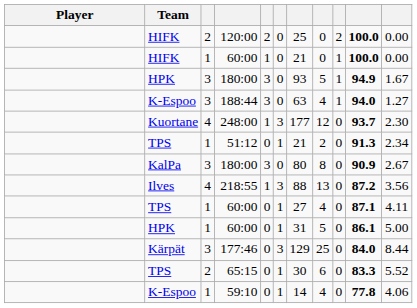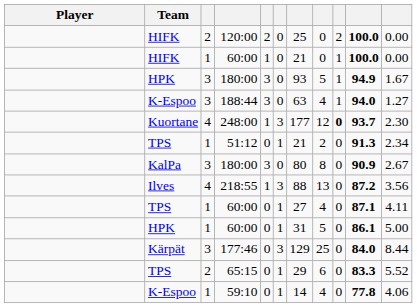 <table class="wikitable sortable" style="text-align: center">
 <tr>
 <th style="width: 10em;">Player</th>
 <th>Team</th>
 <th></th>
 <th style="width: 3em;"></th>
 <th></th>
 <th></th>
 <th></th>
 <th></th>
 <th></th>
 <th></th>
 <th></th>
 </tr>
 <tr>
 <td align="left"></td>
 <td align="left"><a href='#'>HIFK</a></td>
 <td>2</td>
 <td align="right">120:00</td>
 <td>2</td>
 <td>0</td>
 <td>25</td>
 <td>0</td>
 <td>2</td>
 <td><strong>100.0</strong></td>
 <td>0.00</td>
 </tr>
 <tr>
 <td align="left"></td>
 <td align="left"><a href='#'>HIFK</a></td>
 <td>1</td>
 <td align="right">60:00</td>
 <td>1</td>
 <td>0</td>
 <td>21</td>
 <td>0</td>
 <td>1</td>
 <td><strong>100.0</strong></td>
 <td>0.00</td>
 </tr>
 <tr>
 <td align="left"></td>
 <td align="left"><a href='#'>HPK</a></td>
 <td>3</td>
 <td align="right">180:00</td>
 <td>3</td>
 <td>0</td>
 <td>93</td>
 <td>5</td>
 <td>1</td>
 <td><strong>94.9</strong></td>
 <td>1.67</td>
 </tr>
 <tr>
 <td align="left"></td>
 <td align="left"><a href='#'>K-Espoo</a></td>
 <td>3</td>
 <td align="right">188:44</td>
 <td>3</td>
 <td>0</td>
 <td>63</td>
 <td>4</td>
 <td>1</td>
 <td><strong>94.0</strong></td>
 <td>1.27</td>
 </tr>
 <tr>
 <td align="left"></td>
 <td align="left"><a href='#'>Kuortane</a></td>
 <td>4</td>
 <td align="right">248:00</td>
 <td>1</td>
 <td>3</td>
 <td>177</td>
 <td>12</td>
-<td>0</td>
+<td><strong>0</strong></td>
 <td><strong>93.7</strong></td>
 <td>2.30</td>
 </tr>
 <tr>
 <td align="left"></td>
 <td align="left"><a href='#'>TPS</a></td>
 <td>1</td>
 <td align="right">51:12</td>
 <td>0</td>
 <td>1</td>
 <td>21</td>
 <td>2</td>
 <td>0</td>
 <td><strong>91.3</strong></td>
 <td>2.34</td>
 </tr>
 <tr>
 <td align="left"></td>
 <td align="left"><a href='#'>KalPa</a></td>
 <td>3</td>
 <td align="right">180:00</td>
 <td>3</td>
 <td>0</td>
 <td>80</td>
 <td>8</td>
 <td>0</td>
 <td><strong>90.9</strong></td>
 <td>2.67</td>
 </tr>
 <tr>
 <td align="left"></td>
 <td align="left"><a href='#'>Ilves</a></td>
 <td>4</td>
 <td align="right">218:55</td>
 <td>1</td>
 <td>3</td>
 <td>88</td>
 <td>13</td>
 <td>0</td>
 <td><strong>87.2</strong></td>
 <td>3.56</td>
 </tr>
 <tr>
 <td align="left"></td>
 <td align="left"><a href='#'>TPS</a></td>
 <td>1</td>
 <td align="right">60:00</td>
 <td>0</td>
 <td>1</td>
 <td>27</td>
 <td>4</td>
 <td>0</td>
 <td><strong>87.1</strong></td>
 <td>4.11</td>
 </tr>
 <tr>
 <td align="left"></td>
 <td align="left"><a href='#'>HPK</a></td>
 <td>1</td>
 <td align="right">60:00</td>
 <td>0</td>
 <td>1</td>
 <td>31</td>
 <td>5</td>
 <td>0</td>
 <td><strong>86.1</strong></td>
 <td>5.00</td>
 </tr>
 <tr>
 <td align="left"></td>
 <td align="left"><a href='#'>Kärpät</a></td>
 <td>3</td>
 <td align="right">177:46</td>
 <td>0</td>
 <td>3</td>
 <td>129</td>
 <td>25</td>
 <td>0</td>
 <td><strong>84.0</strong></td>
 <td>8.44</td>
 </tr>
 <tr>
 <td align="left"></td>
 <td align="left"><a href='#'>TPS</a></td>
 <td>2</td>
 <td align="right">65:15</td>
 <td>0</td>
 <td>1</td>
-<td>30</td>
+<td>29</td>
 <td>6</td>
 <td>0</td>
 <td><strong>83.3</strong></td>
 <td>5.52</td>
 </tr>
 <tr>
 <td align="left"></td>
 <td align="left"><a href='#'>K-Espoo</a></td>
 <td>1</td>
 <td align="right">59:10</td>
 <td>0</td>
 <td>1</td>
 <td>14</td>
 <td>4</td>
 <td>0</td>
 <td><strong>77.8</strong></td>
 <td>4.06</td>
 </tr>
 </table>
